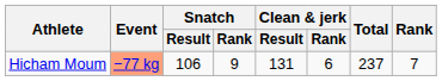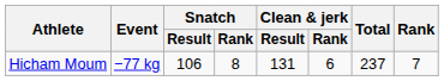 <table class="wikitable" style="font-size:90%">
 <tr>
 <th rowspan="2">Athlete</th>
 <th rowspan="2">Event</th>
 <th colspan="2">Snatch</th>
 <th colspan="2">Clean & jerk</th>
 <th rowspan="2">Total</th>
 <th rowspan="2">Rank</th>
 </tr>
 <tr style="font-size:95%">
 <th>Result</th>
 <th>Rank</th>
 <th>Result</th>
 <th>Rank</th>
 </tr>
 <tr align=center>
 <td align=left><a href='#'>Hicham Moum</a></td>
-<td align=left style="background: lightsalmon;"><a href='#'>−77 kg</a></td>
+<td align=left><a href='#'>−77 kg</a></td>
 <td>106</td>
-<td>9</td>
+<td>8</td>
 <td>131</td>
 <td>6</td>
 <td>237</td>
 <td>7</td>
 </tr>
 </table>
